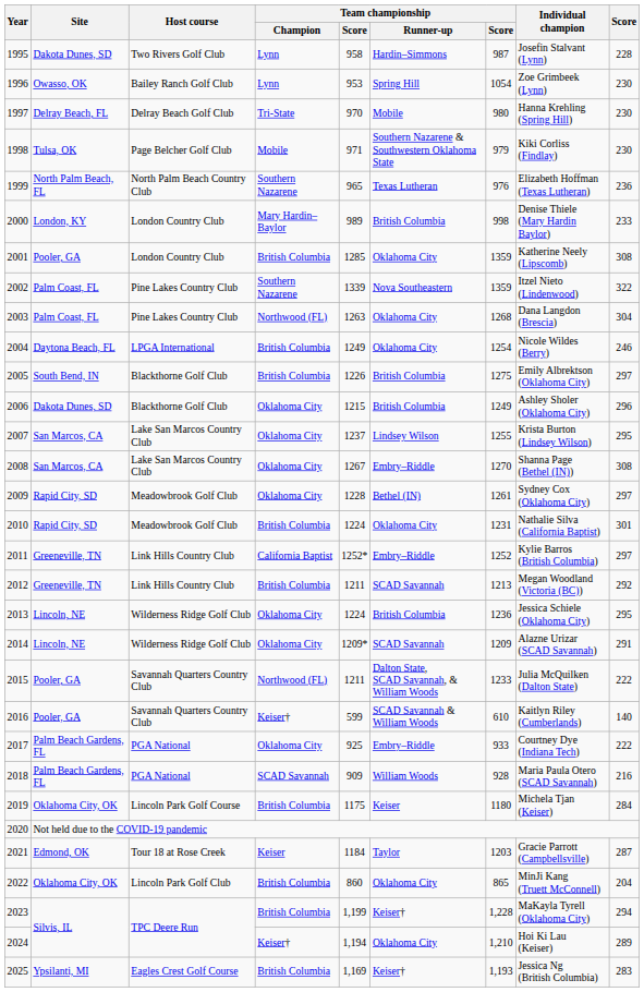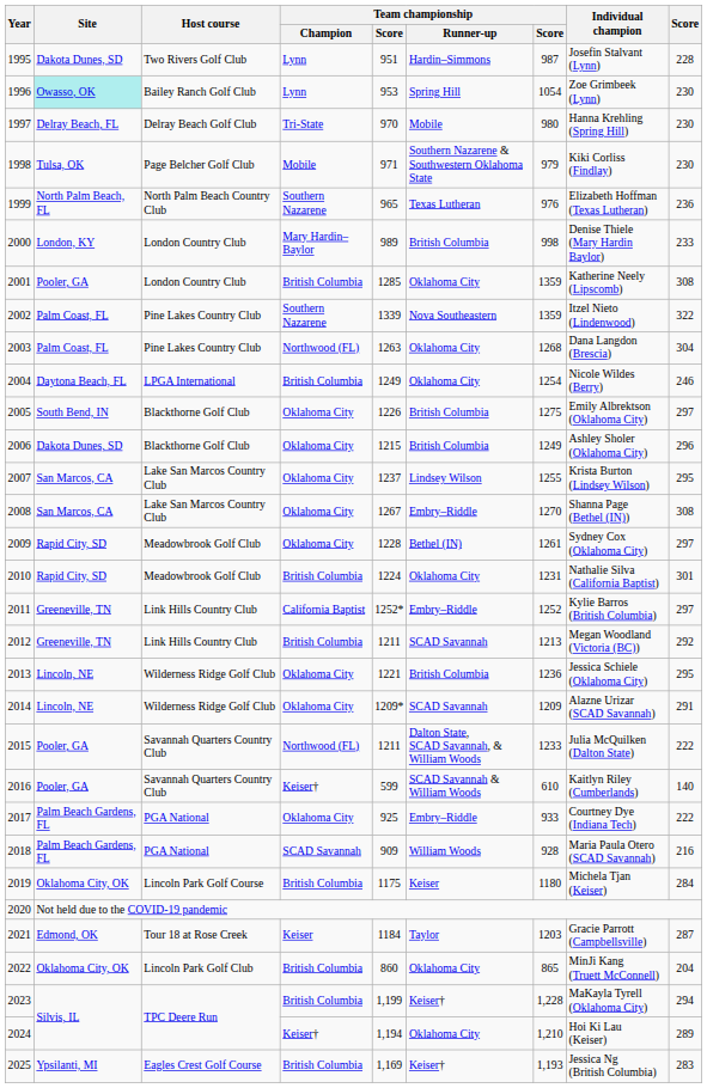 <table class="wikitable" style="font-size:90%;">
 <tr>
 <th rowspan="2">Year</th>
 <th rowspan="2">Site</th>
 <th rowspan="2">Host course</th>
 <th colspan=4>Team championship</th>
 <th rowspan="2">Individual champion</th>
 <th rowspan="2">Score</th>
 </tr>
 <tr>
 <th>Champion</th>
 <th>Score</th>
 <th>Runner-up</th>
 <th>Score</th>
 </tr>
 <tr>
 <td>1995</td>
 <td><a href='#'>Dakota Dunes, SD</a></td>
 <td>Two Rivers Golf Club</td>
 <td><a href='#'>Lynn</a></td>
-<td style="text-align:center">958</td>
+<td style="text-align:center">951</td>
 <td><a href='#'>Hardin–Simmons</a></td>
 <td style="text-align:center">987</td>
 <td>Josefin Stalvant<br>(<a href='#'>Lynn</a>)</td>
 <td style="text-align:center">228</td>
 </tr>
 <tr>
 <td>1996</td>
-<td><a href='#'>Owasso, OK</a></td>
+<td style="background: paleturquoise;"><a href='#'>Owasso, OK</a></td>
 <td>Bailey Ranch Golf Club</td>
 <td><a href='#'>Lynn</a></td>
 <td style="text-align:center">953</td>
 <td><a href='#'>Spring Hill</a></td>
 <td style="text-align:center">1054</td>
 <td>Zoe Grimbeek<br>(<a href='#'>Lynn</a>)</td>
 <td style="text-align:center">230</td>
 </tr>
 <tr>
 <td>1997</td>
 <td><a href='#'>Delray Beach, FL</a></td>
 <td>Delray Beach Golf Club</td>
 <td><a href='#'>Tri-State</a></td>
 <td style="text-align:center">970</td>
 <td><a href='#'>Mobile</a></td>
 <td style="text-align:center">980</td>
 <td>Hanna Krehling<br>(<a href='#'>Spring Hill</a>)</td>
 <td style="text-align:center">230</td>
 </tr>
 <tr>
 <td>1998</td>
 <td><a href='#'>Tulsa, OK</a></td>
 <td>Page Belcher Golf Club</td>
 <td><a href='#'>Mobile</a></td>
 <td style="text-align:center">971</td>
 <td><a href='#'>Southern Nazarene</a> & <br><a href='#'>Southwestern Oklahoma State</a></td>
 <td style="text-align:center">979</td>
 <td>Kiki Corliss<br>(<a href='#'>Findlay</a>)</td>
 <td style="text-align:center">230</td>
 </tr>
 <tr>
 <td>1999</td>
 <td><a href='#'>North Palm Beach, FL</a></td>
 <td>North Palm Beach Country Club</td>
 <td><a href='#'>Southern Nazarene</a></td>
 <td style="text-align:center">965</td>
 <td><a href='#'>Texas Lutheran</a></td>
 <td style="text-align:center">976</td>
 <td>Elizabeth Hoffman<br>(<a href='#'>Texas Lutheran</a>)</td>
 <td style="text-align:center">236</td>
 </tr>
 <tr>
 <td>2000</td>
 <td><a href='#'>London, KY</a></td>
 <td>London Country Club</td>
 <td><a href='#'>Mary Hardin–Baylor</a></td>
 <td style="text-align:center">989</td>
 <td><a href='#'>British Columbia</a></td>
 <td style="text-align:center">998</td>
 <td>Denise Thiele<br>(<a href='#'>Mary Hardin Baylor</a>)</td>
 <td style="text-align:center">233</td>
 </tr>
 <tr>
 <td>2001</td>
 <td><a href='#'>Pooler, GA</a></td>
 <td>London Country Club</td>
 <td><a href='#'>British Columbia</a></td>
 <td style="text-align:center">1285</td>
 <td><a href='#'>Oklahoma City</a></td>
 <td style="text-align:center">1359</td>
 <td>Katherine Neely<br>(<a href='#'>Lipscomb</a>)</td>
 <td style="text-align:center">308</td>
 </tr>
 <tr>
 <td>2002</td>
 <td><a href='#'>Palm Coast, FL</a></td>
 <td>Pine Lakes Country Club</td>
 <td><a href='#'>Southern Nazarene</a></td>
 <td style="text-align:center">1339</td>
 <td><a href='#'>Nova Southeastern</a></td>
 <td style="text-align:center">1359</td>
 <td>Itzel Nieto<br>(<a href='#'>Lindenwood</a>)</td>
 <td style="text-align:center">322</td>
 </tr>
 <tr>
 <td>2003</td>
 <td><a href='#'>Palm Coast, FL</a></td>
 <td>Pine Lakes Country Club</td>
 <td><a href='#'>Northwood (FL)</a></td>
 <td style="text-align:center">1263</td>
 <td><a href='#'>Oklahoma City</a></td>
 <td style="text-align:center">1268</td>
 <td>Dana Langdon<br>(<a href='#'>Brescia</a>)</td>
 <td style="text-align:center">304</td>
 </tr>
 <tr>
 <td>2004</td>
 <td><a href='#'>Daytona Beach, FL</a></td>
 <td><a href='#'>LPGA International</a></td>
 <td><a href='#'>British Columbia</a></td>
 <td style="text-align:center">1249</td>
 <td><a href='#'>Oklahoma City</a></td>
 <td style="text-align:center">1254</td>
 <td>Nicole Wildes<br>(<a href='#'>Berry</a>)</td>
 <td style="text-align:center">246</td>
 </tr>
 <tr>
 <td>2005</td>
 <td><a href='#'>South Bend, IN</a></td>
 <td>Blackthorne Golf Club</td>
-<td><a href='#'>British Columbia</a></td>
+<td><a href='#'>Oklahoma City</a></td>
 <td style="text-align:center">1226</td>
 <td><a href='#'>British Columbia</a></td>
 <td style="text-align:center">1275</td>
 <td>Emily Albrektson<br>(<a href='#'>Oklahoma City</a>)</td>
 <td style="text-align:center">297</td>
 </tr>
 <tr>
 <td>2006</td>
 <td><a href='#'>Dakota Dunes, SD</a></td>
 <td>Blackthorne Golf Club</td>
 <td><a href='#'>Oklahoma City</a></td>
 <td style="text-align:center">1215</td>
 <td><a href='#'>British Columbia</a></td>
 <td style="text-align:center">1249</td>
 <td>Ashley Sholer<br>(<a href='#'>Oklahoma City</a>)</td>
 <td style="text-align:center">296</td>
 </tr>
 <tr>
 <td>2007</td>
 <td><a href='#'>San Marcos, CA</a></td>
 <td>Lake San Marcos Country Club</td>
 <td><a href='#'>Oklahoma City</a></td>
 <td style="text-align:center">1237</td>
 <td><a href='#'>Lindsey Wilson</a></td>
 <td style="text-align:center">1255</td>
 <td>Krista Burton<br>(<a href='#'>Lindsey Wilson</a>)</td>
 <td style="text-align:center">295</td>
 </tr>
 <tr>
 <td>2008</td>
 <td><a href='#'>San Marcos, CA</a></td>
 <td>Lake San Marcos Country Club</td>
 <td><a href='#'>Oklahoma City</a></td>
 <td style="text-align:center">1267</td>
 <td><a href='#'>Embry–Riddle</a></td>
 <td style="text-align:center">1270</td>
 <td>Shanna Page<br>(<a href='#'>Bethel (IN)</a>)</td>
 <td style="text-align:center">308</td>
 </tr>
 <tr>
 <td>2009</td>
 <td><a href='#'>Rapid City, SD</a></td>
 <td>Meadowbrook Golf Club</td>
 <td><a href='#'>Oklahoma City</a></td>
 <td style="text-align:center">1228</td>
 <td><a href='#'>Bethel (IN)</a></td>
 <td style="text-align:center">1261</td>
 <td>Sydney Cox<br>(<a href='#'>Oklahoma City</a>)</td>
 <td style="text-align:center">297</td>
 </tr>
 <tr>
 <td>2010</td>
 <td><a href='#'>Rapid City, SD</a></td>
 <td>Meadowbrook Golf Club</td>
 <td><a href='#'>British Columbia</a></td>
 <td style="text-align:center">1224</td>
 <td><a href='#'>Oklahoma City</a></td>
 <td style="text-align:center">1231</td>
 <td>Nathalie Silva<br>(<a href='#'>California Baptist</a>)</td>
 <td style="text-align:center">301</td>
 </tr>
 <tr>
 <td>2011</td>
 <td><a href='#'>Greeneville, TN</a></td>
 <td>Link Hills Country Club</td>
 <td><a href='#'>California Baptist</a></td>
 <td style="text-align:center">1252*</td>
 <td><a href='#'>Embry–Riddle</a></td>
 <td style="text-align:center">1252</td>
 <td>Kylie Barros<br>(<a href='#'>British Columbia</a>)</td>
 <td style="text-align:center">297</td>
 </tr>
 <tr>
 <td>2012</td>
 <td><a href='#'>Greeneville, TN</a></td>
 <td>Link Hills Country Club</td>
 <td><a href='#'>British Columbia</a></td>
 <td style="text-align:center">1211</td>
 <td><a href='#'>SCAD Savannah</a></td>
 <td style="text-align:center">1213</td>
 <td>Megan Woodland<br>(<a href='#'>Victoria (BC)</a>)</td>
 <td style="text-align:center">292</td>
 </tr>
 <tr>
 <td>2013</td>
 <td><a href='#'>Lincoln, NE</a></td>
 <td>Wilderness Ridge Golf Club</td>
 <td><a href='#'>Oklahoma City</a></td>
-<td style="text-align:center">1224</td>
+<td style="text-align:center">1221</td>
 <td><a href='#'>British Columbia</a></td>
 <td style="text-align:center">1236</td>
 <td>Jessica Schiele<br>(<a href='#'>Oklahoma City</a>)</td>
 <td style="text-align:center">295</td>
 </tr>
 <tr>
 <td>2014</td>
 <td><a href='#'>Lincoln, NE</a></td>
 <td>Wilderness Ridge Golf Club</td>
 <td><a href='#'>Oklahoma City</a></td>
 <td style="text-align:center">1209*</td>
 <td><a href='#'>SCAD Savannah</a></td>
 <td style="text-align:center">1209</td>
 <td>Alazne Urizar<br>(<a href='#'>SCAD Savannah</a>)</td>
 <td style="text-align:center">291</td>
 </tr>
 <tr>
 <td>2015</td>
 <td><a href='#'>Pooler, GA</a></td>
 <td>Savannah Quarters Country Club</td>
 <td><a href='#'>Northwood (FL)</a></td>
 <td style="text-align:center">1211</td>
 <td><a href='#'>Dalton State</a>, <br><a href='#'>SCAD Savannah</a>, & <br> <a href='#'>William Woods</a></td>
 <td style="text-align:center">1233</td>
 <td>Julia McQuilken<br>(<a href='#'>Dalton State</a>)</td>
 <td style="text-align:center">222</td>
 </tr>
 <tr>
 <td>2016</td>
 <td><a href='#'>Pooler, GA</a></td>
 <td>Savannah Quarters Country Club</td>
 <td><a href='#'>Keiser</a>†</td>
 <td style="text-align:center">599</td>
 <td><a href='#'>SCAD Savannah</a> &<br><a href='#'>William Woods</a></td>
 <td style="text-align:center">610</td>
 <td>Kaitlyn Riley<br>(<a href='#'>Cumberlands</a>)</td>
 <td style="text-align:center">140</td>
 </tr>
 <tr>
 <td>2017</td>
 <td><a href='#'>Palm Beach Gardens, FL</a></td>
 <td><a href='#'>PGA National</a></td>
 <td><a href='#'>Oklahoma City</a></td>
 <td style="text-align:center">925</td>
 <td><a href='#'>Embry–Riddle</a></td>
 <td style="text-align:center">933</td>
 <td>Courtney Dye<br>(<a href='#'>Indiana Tech</a>)</td>
 <td style="text-align:center">222</td>
 </tr>
 <tr>
 <td>2018</td>
 <td><a href='#'>Palm Beach Gardens, FL</a></td>
 <td><a href='#'>PGA National</a></td>
 <td><a href='#'>SCAD Savannah</a></td>
 <td style="text-align:center">909</td>
 <td><a href='#'>William Woods</a></td>
 <td style="text-align:center">928</td>
 <td>Maria Paula Otero<br>(<a href='#'>SCAD Savannah</a>)</td>
 <td style="text-align:center">216</td>
 </tr>
 <tr>
 <td>2019</td>
 <td><a href='#'>Oklahoma City, OK</a></td>
 <td>Lincoln Park Golf Course</td>
 <td><a href='#'>British Columbia</a></td>
 <td style="text-align:center">1175</td>
 <td><a href='#'>Keiser</a></td>
 <td style="text-align:center">1180</td>
 <td>Michela Tjan<br>(<a href='#'>Keiser</a>)</td>
 <td style="text-align:center">284</td>
 </tr>
 <tr>
 <td>2020</td>
 <td colspan=8>Not held due to the <a href='#'>COVID-19 pandemic</a></td>
 </tr>
 <tr>
 <td>2021</td>
 <td><a href='#'>Edmond, OK</a></td>
 <td>Tour 18 at Rose Creek</td>
 <td><a href='#'>Keiser</a></td>
 <td style="text-align:center">1184</td>
 <td><a href='#'>Taylor</a></td>
 <td style="text-align:center">1203</td>
 <td>Gracie Parrott<br>(<a href='#'>Campbellsville</a>)</td>
 <td style="text-align:center">287</td>
 </tr>
 <tr>
 <td>2022</td>
 <td><a href='#'>Oklahoma City, OK</a></td>
 <td>Lincoln Park Golf Club</td>
 <td><a href='#'>British Columbia</a></td>
 <td style="text-align:center">860</td>
 <td><a href='#'>Oklahoma City</a></td>
 <td style="text-align:center">865</td>
 <td>MinJi Kang<br>(<a href='#'>Truett McConnell</a>)</td>
 <td style="text-align:center">204</td>
 </tr>
 <tr>
 <td>2023</td>
 <td rowspan=2><a href='#'>Silvis, IL</a></td>
 <td rowspan=2><a href='#'>TPC Deere Run</a></td>
 <td><a href='#'>British Columbia</a></td>
 <td style="text-align:center">1,199</td>
 <td><a href='#'>Keiser</a>†</td>
 <td style="text-align:center">1,228</td>
 <td>MaKayla Tyrell<br>(<a href='#'>Oklahoma City</a>)</td>
 <td style="text-align:center">294</td>
 </tr>
 <tr>
 <td>2024</td>
 <td><a href='#'>Keiser</a>†</td>
 <td style="text-align:center">1,194</td>
 <td><a href='#'>Oklahoma City</a></td>
 <td style="text-align:center">1,210</td>
 <td>Hoi Ki Lau<br>(Keiser)</td>
 <td style="text-align:center">289</td>
 </tr>
 <tr>
 <td>2025</td>
 <td><a href='#'>Ypsilanti, MI</a></td>
 <td><a href='#'>Eagles Crest Golf Course</a></td>
 <td><a href='#'>British Columbia</a></td>
 <td style="text-align:center">1,169</td>
 <td><a href='#'>Keiser</a>†</td>
 <td style="text-align:center">1,193</td>
 <td>Jessica Ng<br>(British Columbia)</td>
 <td style="text-align:center">283</td>
 </tr>
 </table>
